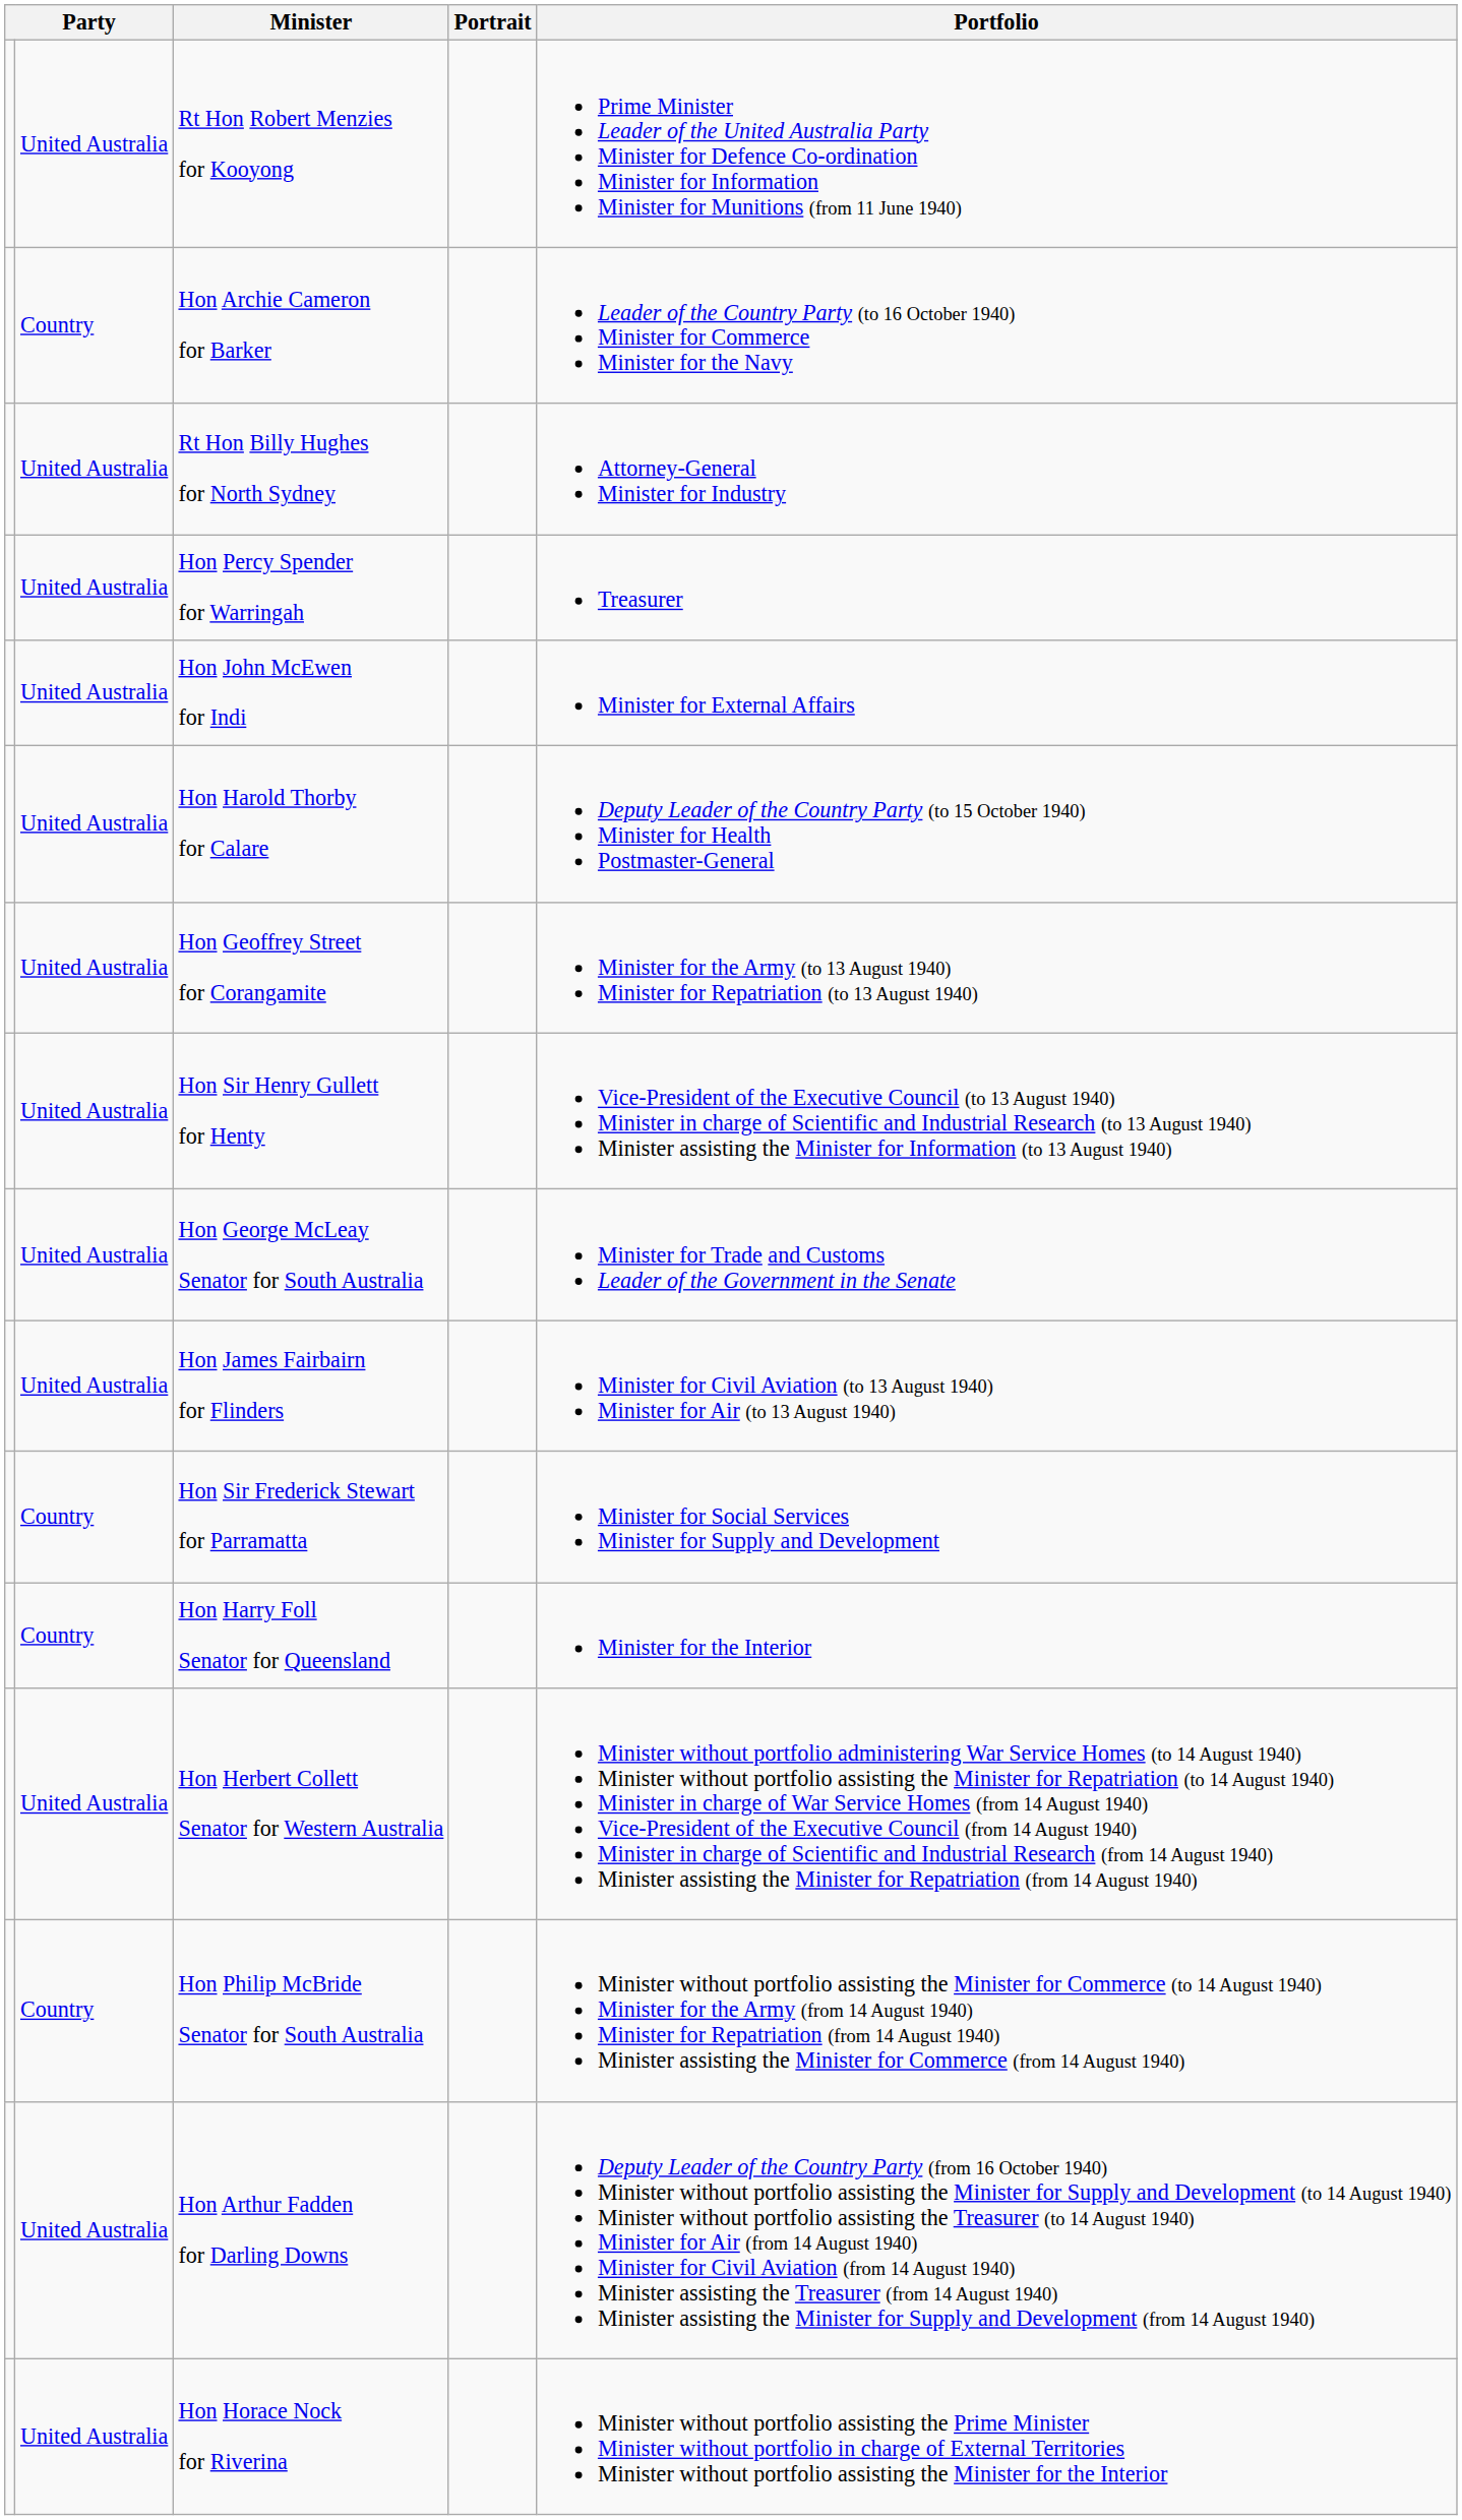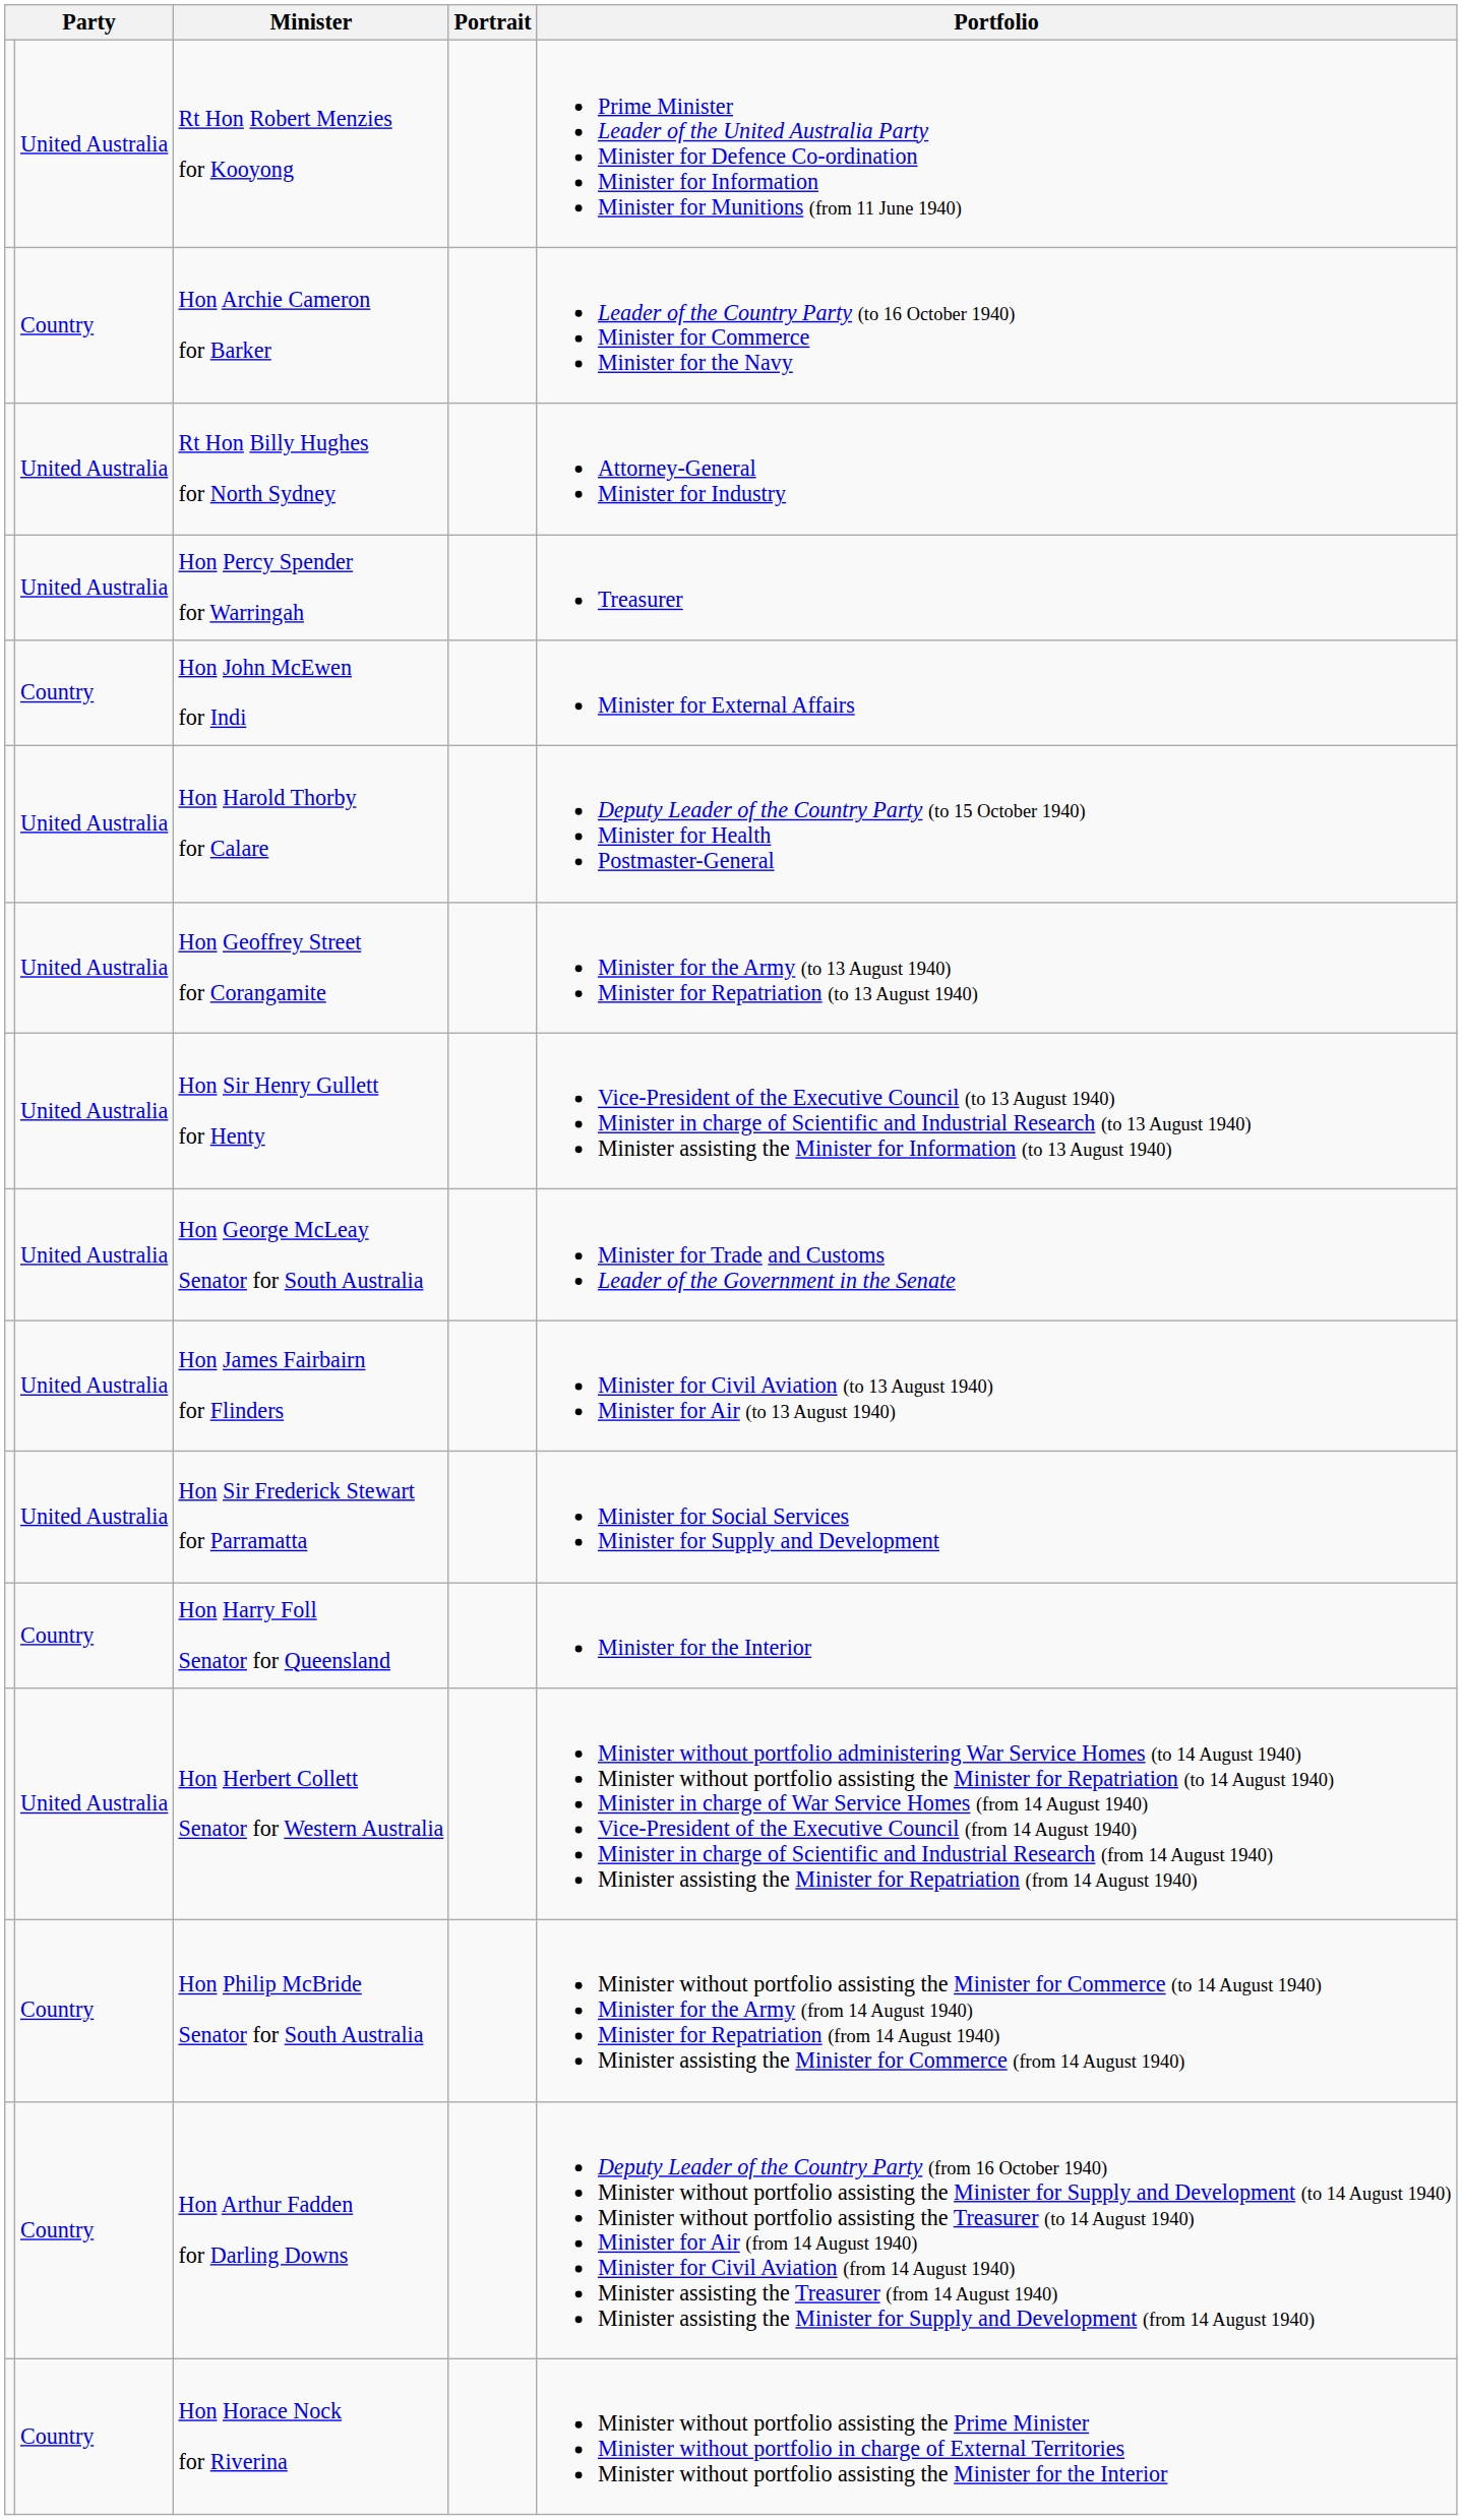 <table class="wikitable sortable">
 <tr>
 <th colspan="2">Party</th>
 <th>Minister</th>
 <th>Portrait</th>
 <th>Portfolio</th>
 </tr>
 <tr>
 <td></td>
 <td><a href='#'>United Australia</a></td>
 <td><a href='#'>Rt Hon</a> <a href='#'>Robert Menzies</a>  <br><br> for <a href='#'>Kooyong</a> <br></td>
 <td></td>
 <td><br><ul><li><a href='#'>Prime Minister</a></li><li><em><a href='#'>Leader of the United Australia Party</a></em></li><li><a href='#'>Minister for Defence Co-ordination</a></li><li><a href='#'>Minister for Information</a></li><li><a href='#'>Minister for Munitions</a> <small>(from 11 June 1940)</small></li></ul></td>
 </tr>
 <tr>
 <td></td>
 <td><a href='#'>Country</a></td>
 <td><a href='#'>Hon</a> <a href='#'>Archie Cameron</a> <br><br> for <a href='#'>Barker</a> <br></td>
 <td></td>
 <td><br><ul><li><em><a href='#'>Leader of the Country Party</a></em> <small>(to 16 October 1940)</small></li><li><a href='#'>Minister for Commerce</a></li><li><a href='#'>Minister for the Navy</a></li></ul></td>
 </tr>
 <tr>
 <td></td>
 <td><a href='#'>United Australia</a></td>
 <td><a href='#'>Rt Hon</a> <a href='#'>Billy Hughes</a>  <br><br> for <a href='#'>North Sydney</a> <br></td>
 <td></td>
 <td><br><ul><li><a href='#'>Attorney-General</a></li><li><a href='#'>Minister for Industry</a></li></ul></td>
 </tr>
 <tr>
 <td></td>
 <td><a href='#'>United Australia</a></td>
 <td><a href='#'>Hon</a> <a href='#'>Percy Spender</a>  <br><br> for <a href='#'>Warringah</a> <br></td>
 <td></td>
 <td><br><ul><li><a href='#'>Treasurer</a></li></ul></td>
 </tr>
 <tr>
 <td></td>
-<td><a href='#'>United Australia</a></td>
+<td><a href='#'>Country</a></td>
 <td><a href='#'>Hon</a> <a href='#'>John McEwen</a> <br><br> for <a href='#'>Indi</a> <br></td>
 <td></td>
 <td><br><ul><li><a href='#'>Minister for External Affairs</a></li></ul></td>
 </tr>
 <tr>
 <td></td>
 <td><a href='#'>United Australia</a></td>
 <td><a href='#'>Hon</a> <a href='#'>Harold Thorby</a> <br><br> for <a href='#'>Calare</a> <br></td>
 <td></td>
 <td><br><ul><li><em><a href='#'>Deputy Leader of the Country Party</a></em> <small>(to 15 October 1940)</small></li><li><a href='#'>Minister for Health</a></li><li><a href='#'>Postmaster-General</a></li></ul></td>
 </tr>
 <tr>
 <td></td>
 <td><a href='#'>United Australia</a></td>
 <td><a href='#'>Hon</a> <a href='#'>Geoffrey Street</a>  <br><br> for <a href='#'>Corangamite</a> <br></td>
 <td></td>
 <td><br><ul><li><a href='#'>Minister for the Army</a> <small>(to 13 August 1940)</small></li><li><a href='#'>Minister for Repatriation</a> <small>(to 13 August 1940)</small></li></ul></td>
 </tr>
 <tr>
 <td></td>
 <td><a href='#'>United Australia</a></td>
 <td><a href='#'>Hon</a> <a href='#'>Sir Henry Gullett</a>  <br><br> for <a href='#'>Henty</a> <br></td>
 <td></td>
 <td><br><ul><li><a href='#'>Vice-President of the Executive Council</a> <small>(to 13 August 1940)</small></li><li><a href='#'>Minister in charge of Scientific and Industrial Research</a> <small>(to 13 August 1940)</small></li><li>Minister assisting the <a href='#'>Minister for Information</a> <small>(to 13 August 1940)</small></li></ul></td>
 </tr>
 <tr>
 <td></td>
 <td><a href='#'>United Australia</a></td>
 <td><a href='#'>Hon</a> <a href='#'>George McLeay</a> <br><br><a href='#'>Senator</a> for <a href='#'>South Australia</a> <br></td>
 <td></td>
 <td><br><ul><li><a href='#'>Minister for Trade</a> <a href='#'>and Customs</a></li><li><em><a href='#'>Leader of the Government in the Senate</a></em></li></ul></td>
 </tr>
 <tr>
 <td></td>
 <td><a href='#'>United Australia</a></td>
 <td><a href='#'>Hon</a> <a href='#'>James Fairbairn</a> <br><br> for <a href='#'>Flinders</a> <br></td>
 <td></td>
 <td><br><ul><li><a href='#'>Minister for Civil Aviation</a> <small>(to 13 August 1940)</small></li><li><a href='#'>Minister for Air</a> <small>(to 13 August 1940)</small></li></ul></td>
 </tr>
 <tr>
 <td></td>
-<td><a href='#'>Country</a></td>
+<td><a href='#'>United Australia</a></td>
 <td><a href='#'>Hon</a> <a href='#'>Sir Frederick Stewart</a> <br><br> for <a href='#'>Parramatta</a> <br></td>
 <td></td>
 <td><br><ul><li><a href='#'>Minister for Social Services</a></li><li><a href='#'>Minister for Supply and Development</a></li></ul></td>
 </tr>
 <tr>
 <td></td>
 <td><a href='#'>Country</a></td>
 <td><a href='#'>Hon</a> <a href='#'>Harry Foll</a> <br><br><a href='#'>Senator</a> for <a href='#'>Queensland</a> <br></td>
 <td></td>
 <td><br><ul><li><a href='#'>Minister for the Interior</a></li></ul></td>
 </tr>
 <tr>
 <td></td>
 <td><a href='#'>United Australia</a></td>
 <td><a href='#'>Hon</a> <a href='#'>Herbert Collett</a>    <br><br><a href='#'>Senator</a> for <a href='#'>Western Australia</a> <br></td>
 <td></td>
 <td><br><ul><li><a href='#'>Minister without portfolio administering War Service Homes</a> <small>(to 14 August 1940)</small></li><li>Minister without portfolio assisting the <a href='#'>Minister for Repatriation</a> <small>(to 14 August 1940)</small></li><li><a href='#'>Minister in charge of War Service Homes</a> <small>(from 14 August 1940)</small></li><li><a href='#'>Vice-President of the Executive Council</a> <small>(from 14 August 1940)</small></li><li><a href='#'>Minister in charge of Scientific and Industrial Research</a> <small>(from 14 August 1940)</small></li><li>Minister assisting the <a href='#'>Minister for Repatriation</a> <small>(from 14 August 1940)</small></li></ul></td>
 </tr>
 <tr>
 <td></td>
 <td><a href='#'>Country</a></td>
 <td><a href='#'>Hon</a> <a href='#'>Philip McBride</a> <br><br><a href='#'>Senator</a> for <a href='#'>South Australia</a> <br></td>
 <td></td>
 <td><br><ul><li>Minister without portfolio assisting the <a href='#'>Minister for Commerce</a> <small>(to 14 August 1940)</small></li><li><a href='#'>Minister for the Army</a> <small>(from 14 August 1940)</small></li><li><a href='#'>Minister for Repatriation</a> <small>(from 14 August 1940)</small></li><li>Minister assisting the <a href='#'>Minister for Commerce</a> <small>(from 14 August 1940)</small></li></ul></td>
 </tr>
 <tr>
 <td></td>
-<td><a href='#'>United Australia</a></td>
+<td><a href='#'>Country</a></td>
 <td><a href='#'>Hon</a> <a href='#'>Arthur Fadden</a> <br><br> for <a href='#'>Darling Downs</a> <br></td>
 <td></td>
 <td><br><ul><li><em><a href='#'>Deputy Leader of the Country Party</a></em> <small>(from 16 October 1940)</small></li><li>Minister without portfolio assisting the <a href='#'>Minister for Supply and Development</a> <small>(to 14 August 1940)</small></li><li>Minister without portfolio assisting the <a href='#'>Treasurer</a> <small>(to 14 August 1940)</small></li><li><a href='#'>Minister for Air</a> <small>(from 14 August 1940)</small></li><li><a href='#'>Minister for Civil Aviation</a> <small>(from 14 August 1940)</small></li><li>Minister assisting the <a href='#'>Treasurer</a> <small>(from 14 August 1940)</small></li><li>Minister assisting the <a href='#'>Minister for Supply and Development</a> <small>(from 14 August 1940)</small></li></ul></td>
 </tr>
 <tr>
 <td></td>
-<td><a href='#'>United Australia</a></td>
+<td><a href='#'>Country</a></td>
 <td><a href='#'>Hon</a> <a href='#'>Horace Nock</a> <br><br> for <a href='#'>Riverina</a> <br></td>
 <td></td>
 <td><br><ul><li>Minister without portfolio assisting the <a href='#'>Prime Minister</a></li><li><a href='#'>Minister without portfolio in charge of External Territories</a></li><li>Minister without portfolio assisting the <a href='#'>Minister for the Interior</a></li></ul></td>
 </tr>
 </table>
